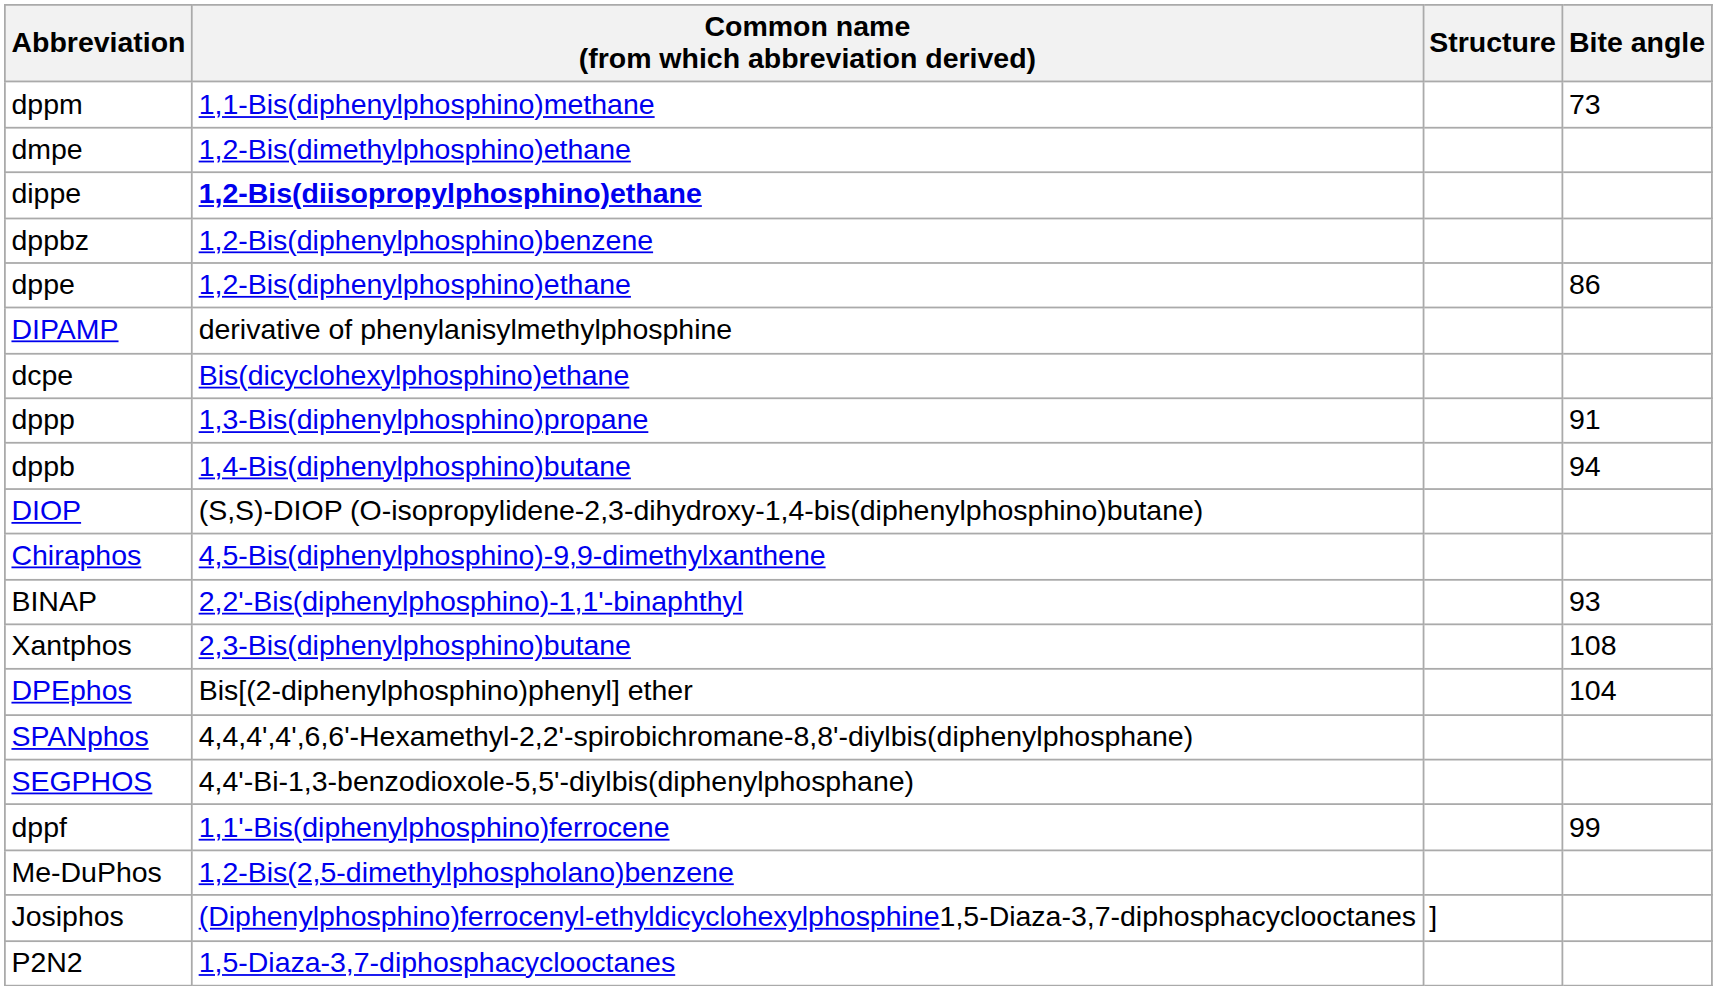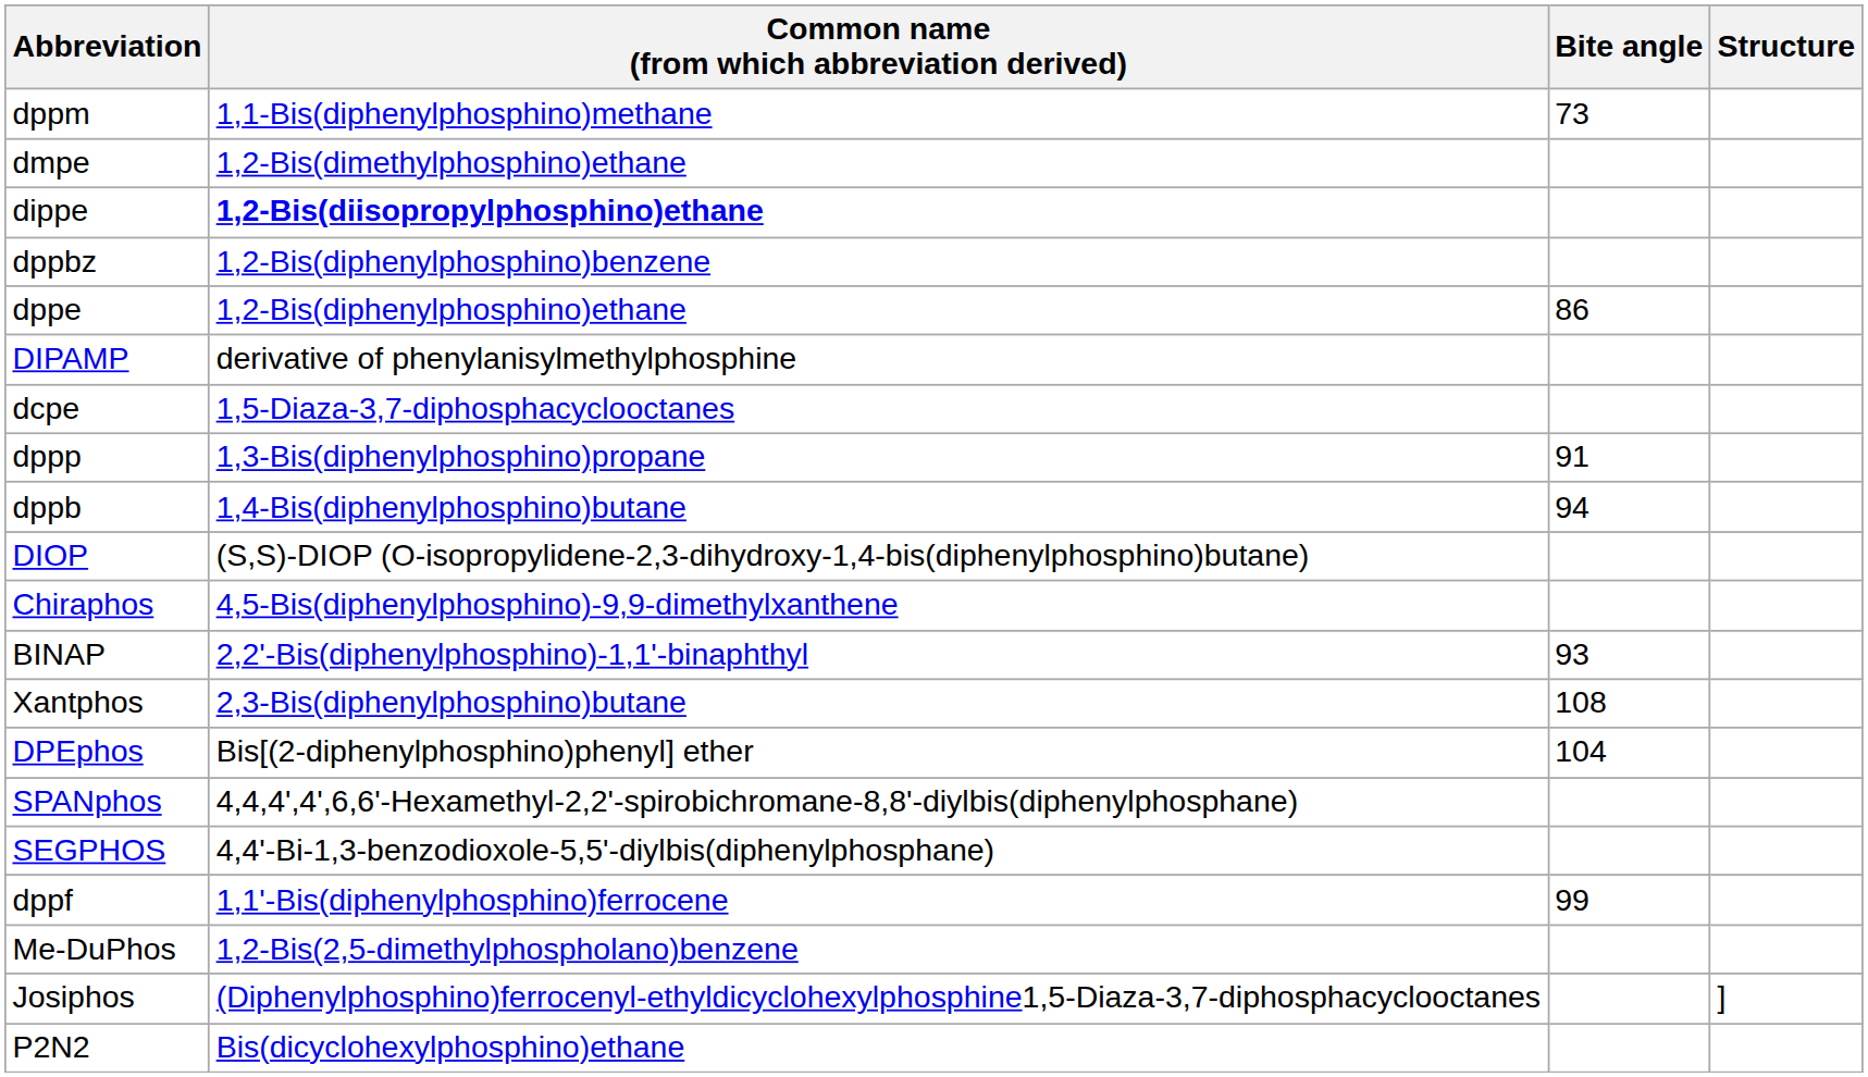 <table class="sortable wikitable" style="background-color:#ffffff;">
 <tr>
 <th>Abbreviation</th>
 <th>Common name<br>(from which abbreviation derived)</th>
+<th>Bite angle </th>
 <th>Structure</th>
-<th>Bite angle </th>
 </tr>
 <tr>
 <td>dppm</td>
 <td><a href='#'>1,1-Bis(diphenylphosphino)methane</a></td>
+<td>73</td>
 <td></td>
-<td>73</td>
 </tr>
 <tr>
 <td>dmpe</td>
 <td><a href='#'>1,2-Bis(dimethylphosphino)ethane</a></td>
 <td></td>
 <td></td>
 </tr>
 <tr>
 <td>dippe</td>
 <td><strong><a href='#'>1,2-Bis(diisopropylphosphino)ethane</a></strong></td>
 <td></td>
 <td></td>
 </tr>
 <tr>
 <td>dppbz</td>
 <td><a href='#'>1,2-Bis(diphenylphosphino)benzene</a></td>
 <td></td>
 <td></td>
 </tr>
 <tr>
 <td>dppe</td>
 <td><a href='#'>1,2-Bis(diphenylphosphino)ethane</a></td>
+<td>86</td>
 <td></td>
-<td>86</td>
 </tr>
 <tr>
 <td><a href='#'>DIPAMP</a></td>
 <td>derivative of phenylanisylmethylphosphine</td>
 <td></td>
 <td></td>
 </tr>
 <tr>
 <td>dcpe</td>
-<td><a href='#'>Bis(dicyclohexylphosphino)ethane</a></td>
+<td><a href='#'>1,5-Diaza-3,7-diphosphacyclooctanes</a></td>
 <td></td>
 <td></td>
 </tr>
 <tr>
 <td>dppp</td>
 <td><a href='#'>1,3-Bis(diphenylphosphino)propane</a></td>
+<td>91</td>
 <td></td>
-<td>91</td>
 </tr>
 <tr>
 <td>dppb</td>
 <td><a href='#'>1,4-Bis(diphenylphosphino)butane</a></td>
+<td>94</td>
 <td></td>
-<td>94</td>
 </tr>
 <tr>
 <td><a href='#'>DIOP</a></td>
 <td>(S,S)-DIOP (O-isopropylidene-2,3-dihydroxy-1,4-bis(diphenylphosphino)butane)</td>
 <td></td>
 <td></td>
 </tr>
 <tr>
 <td><a href='#'>Chiraphos</a></td>
 <td><a href='#'>4,5-Bis(diphenylphosphino)-9,9-dimethylxanthene</a></td>
 <td></td>
 <td></td>
 </tr>
 <tr>
 <td>BINAP</td>
 <td><a href='#'>2,2'-Bis(diphenylphosphino)-1,1'-binaphthyl</a></td>
+<td>93</td>
 <td></td>
-<td>93</td>
 </tr>
 <tr>
 <td>Xantphos</td>
 <td><a href='#'>2,3-Bis(diphenylphosphino)butane</a></td>
+<td>108</td>
 <td></td>
-<td>108</td>
 </tr>
 <tr>
 <td><a href='#'>DPEphos</a></td>
 <td>Bis[(2-diphenylphosphino)phenyl] ether</td>
+<td>104</td>
 <td></td>
-<td>104</td>
 </tr>
 <tr>
 <td><a href='#'>SPANphos</a></td>
 <td>4,4,4',4',6,6'-Hexamethyl-2,2'-spirobichromane-8,8'-diylbis(diphenylphosphane)</td>
 <td></td>
 <td></td>
 </tr>
 <tr>
 <td><a href='#'>SEGPHOS</a></td>
 <td>4,4'-Bi-1,3-benzodioxole-5,5'-diylbis(diphenylphosphane)</td>
 <td></td>
 <td></td>
 </tr>
 <tr>
 <td>dppf</td>
 <td><a href='#'>1,1'-Bis(diphenylphosphino)ferrocene</a></td>
+<td>99</td>
 <td></td>
-<td>99</td>
 </tr>
 <tr>
 <td>Me-DuPhos</td>
 <td><a href='#'>1,2-Bis(2,5-dimethylphospholano)benzene</a></td>
 <td></td>
 <td></td>
 </tr>
 <tr>
 <td>Josiphos</td>
 <td><a href='#'>(Diphenylphosphino)ferrocenyl-ethyldicyclohexylphosphine</a>1,5-Diaza-3,7-diphosphacyclooctanes</td>
+<td></td>
 <td>]</td>
-<td></td>
 </tr>
 <tr>
 <td>P2N2</td>
-<td><a href='#'>1,5-Diaza-3,7-diphosphacyclooctanes</a></td>
+<td><a href='#'>Bis(dicyclohexylphosphino)ethane</a></td>
 <td></td>
 <td></td>
 </tr>
 </table>
